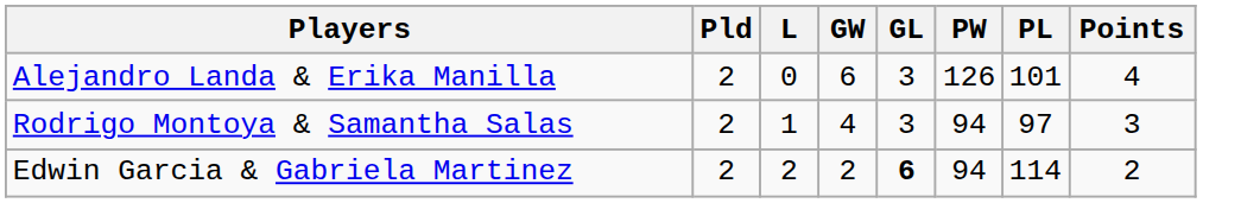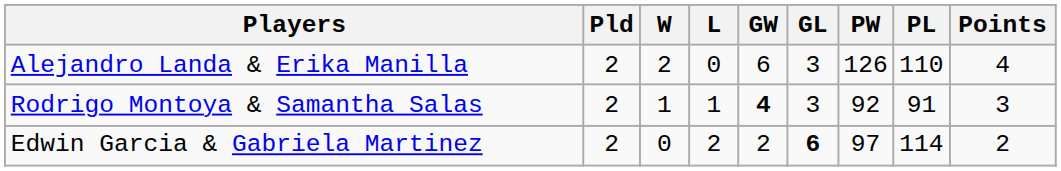 <table class=wikitable style="text-align:center">
 <tr>
 <th width=300>Players</th>
 <th width=20>Pld</th>
+<th width=20>W</th>
 <th width=20>L</th>
 <th width=20>GW</th>
 <th width=20>GL</th>
 <th width=20>PW</th>
 <th width=20>PL</th>
 <th width=50>Points</th>
 </tr>
 <tr>
 <td align=left> <a href='#'>Alejandro Landa</a> & <a href='#'>Erika Manilla</a></td>
 <td>2</td>
+<td>2</td>
 <td>0</td>
 <td>6</td>
 <td>3</td>
 <td>126</td>
-<td>101</td>
+<td>110</td>
 <td>4</td>
 </tr>
 <tr>
 <td align=left> <a href='#'>Rodrigo Montoya</a> & <a href='#'>Samantha Salas</a></td>
 <td>2</td>
 <td>1</td>
-<td>4</td>
+<td>1</td>
+<td><strong>4</strong></td>
 <td>3</td>
-<td>94</td>
-<td>97</td>
+<td>92</td>
+<td>91</td>
 <td>3</td>
 </tr>
 <tr>
 <td align=left> Edwin Garcia & <a href='#'>Gabriela Martinez</a></td>
 <td>2</td>
+<td>0</td>
 <td>2</td>
 <td>2</td>
 <td><strong>6</strong></td>
-<td>94</td>
+<td>97</td>
 <td>114</td>
 <td>2</td>
 </tr>
 </table>
